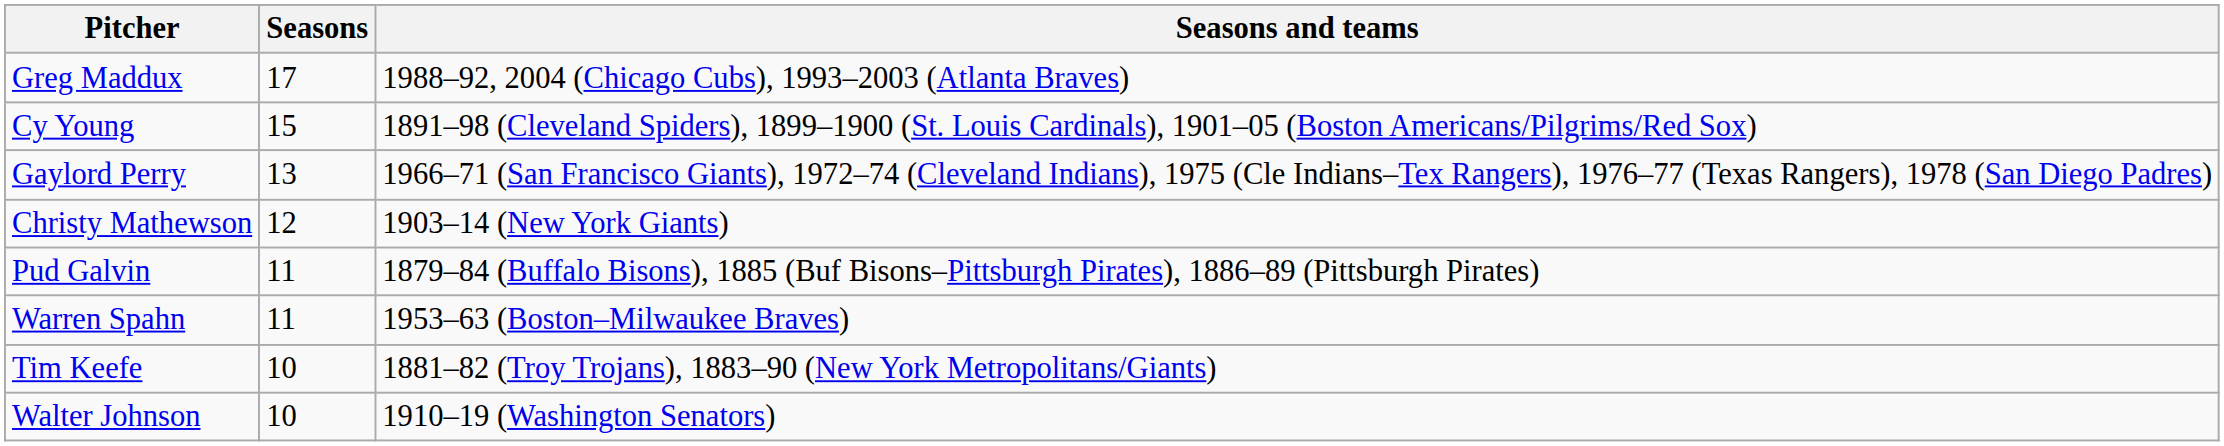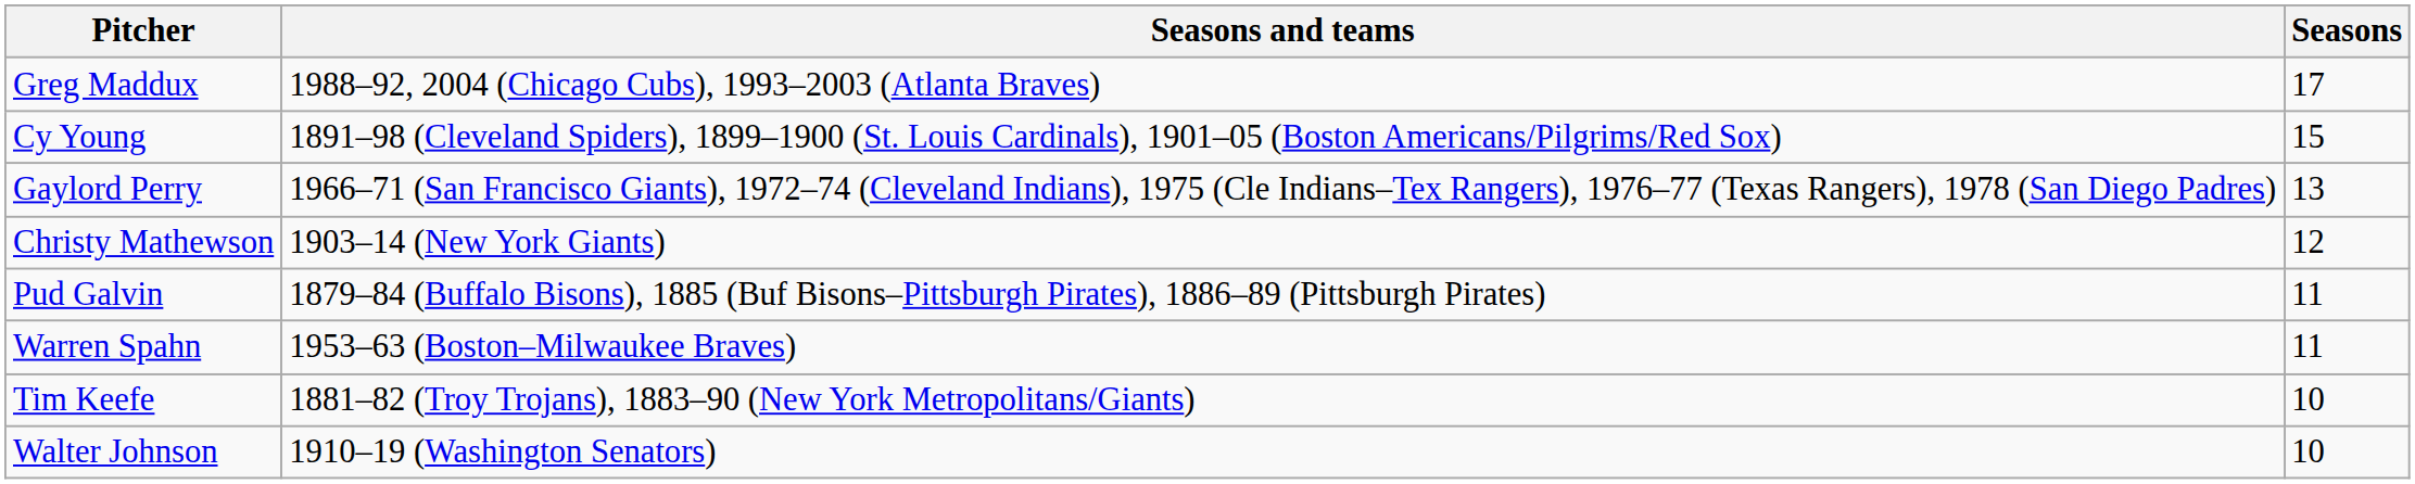 <table class="wikitable">
 <tr>
 <th>Pitcher</th>
+<th>Seasons and teams</th>
 <th>Seasons</th>
-<th>Seasons and teams</th>
 </tr>
 <tr>
 <td><a href='#'>Greg Maddux</a></td>
+<td>1988–92, 2004 (<a href='#'>Chicago Cubs</a>), 1993–2003 (<a href='#'>Atlanta Braves</a>)</td>
 <td>17</td>
-<td>1988–92, 2004 (<a href='#'>Chicago Cubs</a>), 1993–2003 (<a href='#'>Atlanta Braves</a>)</td>
 </tr>
 <tr>
 <td><a href='#'>Cy Young</a></td>
+<td>1891–98 (<a href='#'>Cleveland Spiders</a>), 1899–1900 (<a href='#'>St. Louis Cardinals</a>), 1901–05 (<a href='#'>Boston Americans/Pilgrims/Red Sox</a>)</td>
 <td>15</td>
-<td>1891–98 (<a href='#'>Cleveland Spiders</a>), 1899–1900 (<a href='#'>St. Louis Cardinals</a>), 1901–05 (<a href='#'>Boston Americans/Pilgrims/Red Sox</a>)</td>
 </tr>
 <tr>
 <td><a href='#'>Gaylord Perry</a></td>
+<td>1966–71 (<a href='#'>San Francisco Giants</a>), 1972–74 (<a href='#'>Cleveland Indians</a>), 1975 (Cle Indians–<a href='#'>Tex Rangers</a>), 1976–77 (Texas Rangers), 1978 (<a href='#'>San Diego Padres</a>)</td>
 <td>13</td>
-<td>1966–71 (<a href='#'>San Francisco Giants</a>), 1972–74 (<a href='#'>Cleveland Indians</a>), 1975 (Cle Indians–<a href='#'>Tex Rangers</a>), 1976–77 (Texas Rangers), 1978 (<a href='#'>San Diego Padres</a>)</td>
 </tr>
 <tr>
 <td><a href='#'>Christy Mathewson</a></td>
+<td>1903–14 (<a href='#'>New York Giants</a>)</td>
 <td>12</td>
-<td>1903–14 (<a href='#'>New York Giants</a>)</td>
 </tr>
 <tr>
 <td><a href='#'>Pud Galvin</a></td>
+<td>1879–84 (<a href='#'>Buffalo Bisons</a>), 1885 (Buf Bisons–<a href='#'>Pittsburgh Pirates</a>), 1886–89 (Pittsburgh Pirates)</td>
 <td>11</td>
-<td>1879–84 (<a href='#'>Buffalo Bisons</a>), 1885 (Buf Bisons–<a href='#'>Pittsburgh Pirates</a>), 1886–89 (Pittsburgh Pirates)</td>
 </tr>
 <tr>
 <td><a href='#'>Warren Spahn</a></td>
+<td>1953–63 (<a href='#'>Boston–Milwaukee Braves</a>)</td>
 <td>11</td>
-<td>1953–63 (<a href='#'>Boston–Milwaukee Braves</a>)</td>
 </tr>
 <tr>
 <td><a href='#'>Tim Keefe</a></td>
+<td>1881–82 (<a href='#'>Troy Trojans</a>), 1883–90 (<a href='#'>New York Metropolitans/Giants</a>)</td>
 <td>10</td>
-<td>1881–82 (<a href='#'>Troy Trojans</a>), 1883–90 (<a href='#'>New York Metropolitans/Giants</a>)</td>
 </tr>
 <tr>
 <td><a href='#'>Walter Johnson</a></td>
+<td>1910–19 (<a href='#'>Washington Senators</a>)</td>
 <td>10</td>
-<td>1910–19 (<a href='#'>Washington Senators</a>)</td>
 </tr>
 </table>
